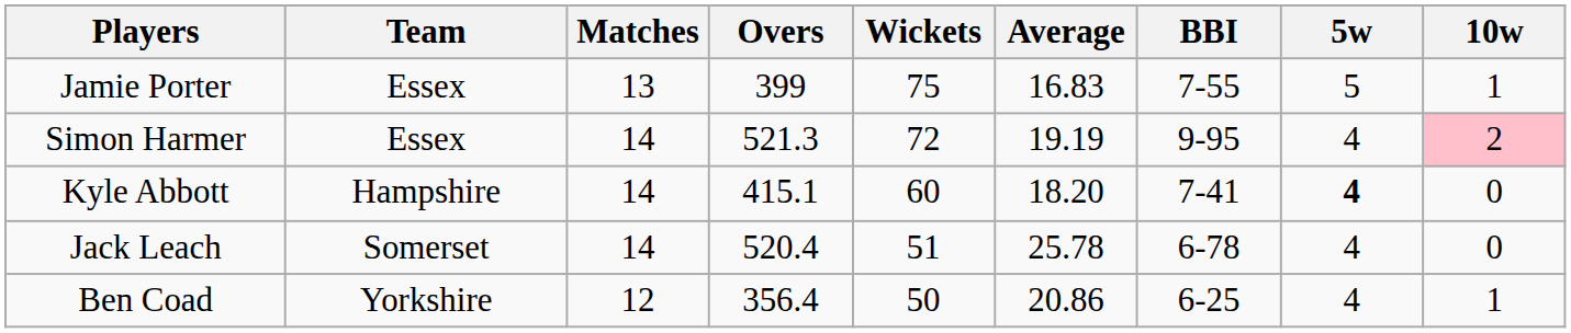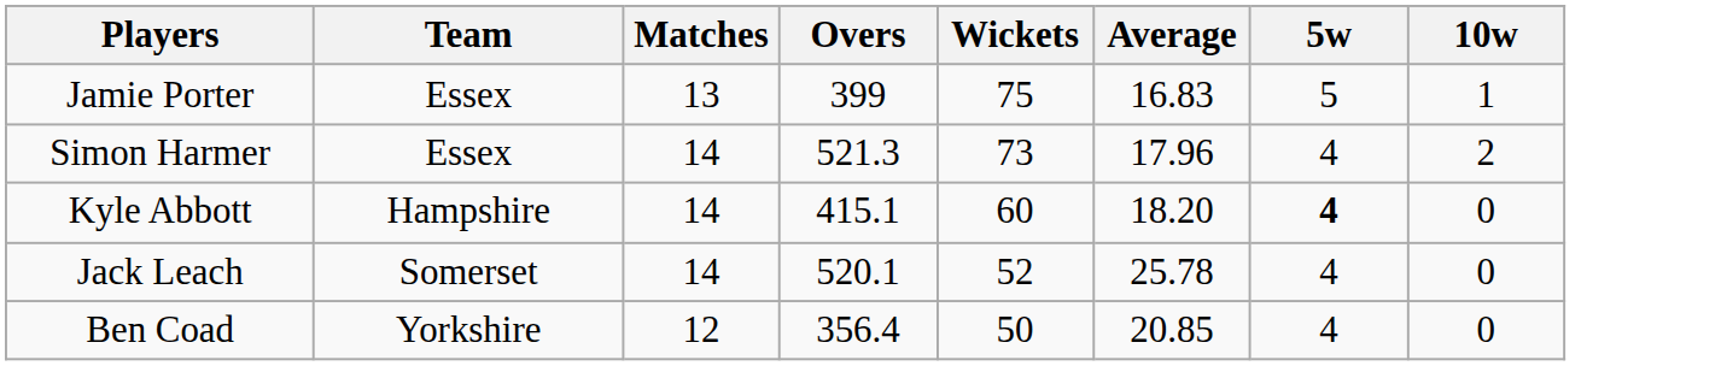 <table class="wikitable"  style="text-align:center;">
 <tr>
 <th width=125>Players</th>
 <th width=125>Team</th>
 <th width=60>Matches</th>
 <th width=60>Overs</th>
 <th width=60>Wickets</th>
 <th width=60>Average</th>
-<th width=60>BBI</th>
 <th width=60>5w</th>
 <th width=60>10w</th>
 </tr>
 <tr>
 <td>Jamie Porter</td>
 <td>Essex</td>
 <td>13</td>
 <td>399</td>
 <td>75</td>
 <td>16.83</td>
-<td>7-55</td>
 <td>5</td>
 <td>1</td>
 </tr>
 <tr>
 <td>Simon Harmer</td>
 <td>Essex</td>
 <td>14</td>
 <td>521.3</td>
-<td>72</td>
-<td>19.19</td>
-<td>9-95</td>
+<td>73</td>
+<td>17.96</td>
 <td>4</td>
-<td style="background: pink;">2</td>
+<td>2</td>
 </tr>
 <tr>
 <td>Kyle Abbott</td>
 <td>Hampshire</td>
 <td>14</td>
 <td>415.1</td>
 <td>60</td>
 <td>18.20</td>
-<td>7-41</td>
 <td><strong>4</strong></td>
 <td>0</td>
 </tr>
 <tr>
 <td>Jack Leach</td>
 <td>Somerset</td>
 <td>14</td>
-<td>520.4</td>
-<td>51</td>
+<td>520.1</td>
+<td>52</td>
 <td>25.78</td>
-<td>6-78</td>
 <td>4</td>
 <td>0</td>
 </tr>
 <tr>
 <td>Ben Coad</td>
 <td>Yorkshire</td>
 <td>12</td>
 <td>356.4</td>
 <td>50</td>
-<td>20.86</td>
-<td>6-25</td>
+<td>20.85</td>
 <td>4</td>
-<td>1</td>
+<td>0</td>
 </tr>
 </table>
